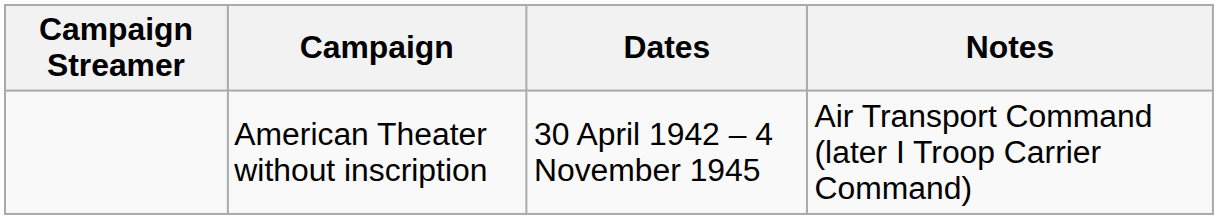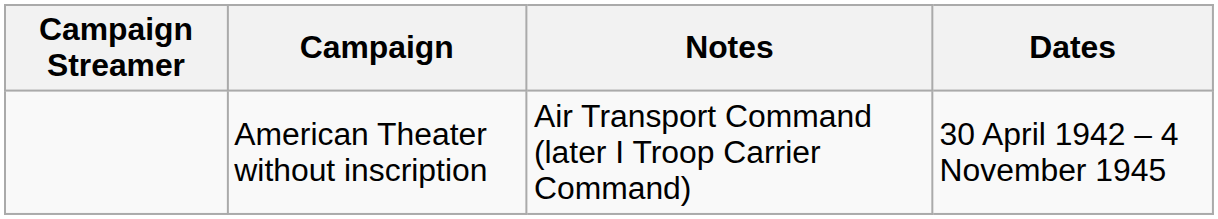 <table class="wikitable">
 <tr style="background:#efefef;">
 <th>Campaign Streamer</th>
 <th>Campaign</th>
+<th>Notes</th>
 <th>Dates</th>
-<th>Notes</th>
 </tr>
 <tr>
 <td></td>
 <td>American Theater without inscription</td>
+<td>Air Transport Command (later I Troop Carrier Command)</td>
 <td>30 April 1942 – 4 November 1945</td>
-<td>Air Transport Command (later I Troop Carrier Command)</td>
 </tr>
 </table>
